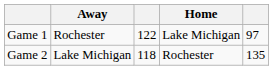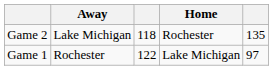 <table class="wikitable">
 <tr>
 <th></th>
 <th>Away</th>
 <th></th>
 <th>Home</th>
 <th></th>
 </tr>
 <tr>
+<td>Game 2</td>
+<td>Lake Michigan</td>
+<td>118</td>
+<td>Rochester</td>
+<td>135</td>
+</tr>
+<tr>
 <td>Game 1</td>
 <td>Rochester</td>
 <td>122</td>
 <td>Lake Michigan</td>
 <td>97</td>
 </tr>
-<tr>
-<td>Game 2</td>
-<td>Lake Michigan</td>
-<td>118</td>
-<td>Rochester</td>
-<td>135</td>
-</tr>
 </table>
